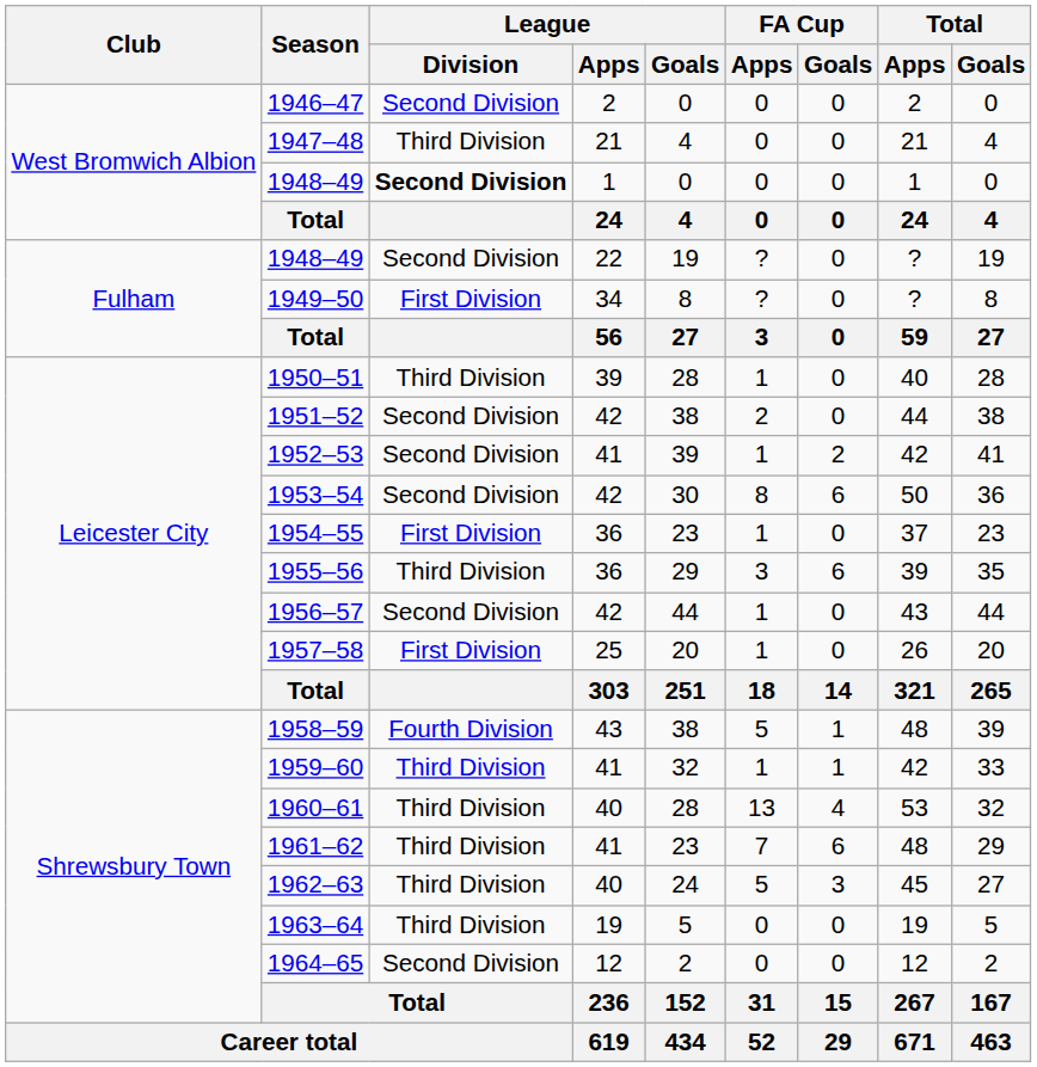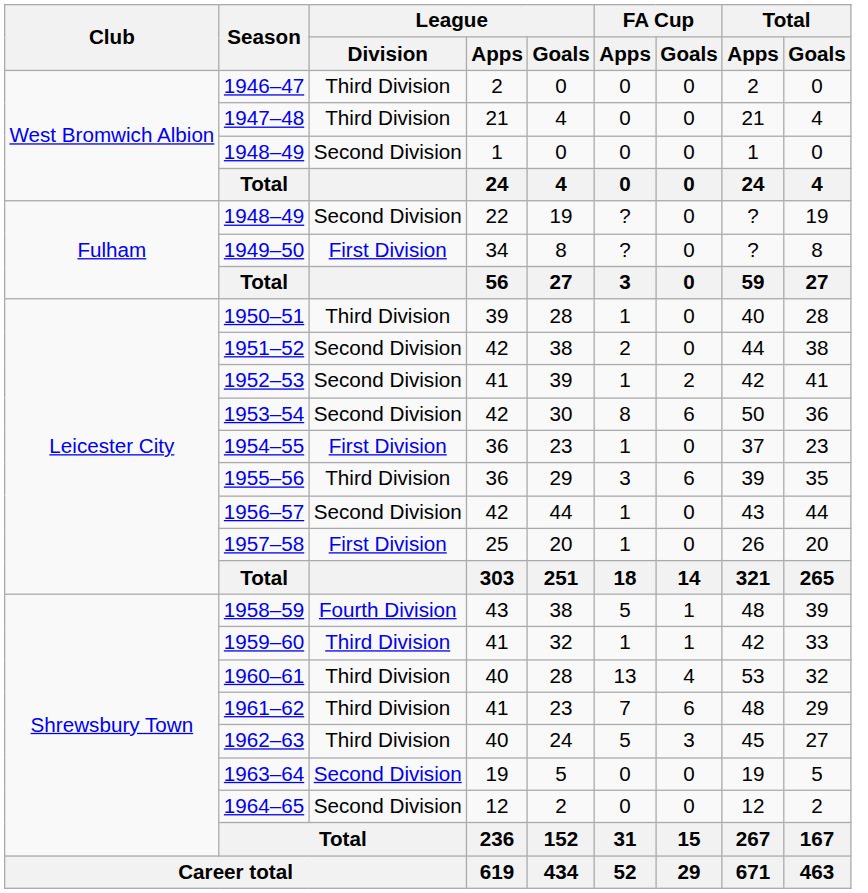 <table class="wikitable" style="text-align:center">
 <tr>
 <th rowspan=2>Club</th>
 <th rowspan=2>Season</th>
 <th colspan="3">League</th>
 <th colspan=2>FA Cup</th>
 <th colspan=2>Total</th>
 </tr>
 <tr>
 <th>Division</th>
 <th>Apps</th>
 <th>Goals</th>
 <th>Apps</th>
 <th>Goals</th>
 <th>Apps</th>
 <th>Goals</th>
 </tr>
 <tr>
 <td rowspan="4"><a href='#'>West Bromwich Albion</a></td>
 <td><a href='#'>1946–47</a></td>
-<td><a href='#'>Second Division</a></td>
+<td>Third Division</td>
 <td>2</td>
 <td>0</td>
 <td>0</td>
 <td>0</td>
 <td>2</td>
 <td>0</td>
 </tr>
 <tr>
 <td><a href='#'>1947–48</a></td>
 <td>Third Division</td>
 <td>21</td>
 <td>4</td>
 <td>0</td>
 <td>0</td>
 <td>21</td>
 <td>4</td>
 </tr>
 <tr>
 <td><a href='#'>1948–49</a></td>
-<td><strong>Second Division</strong></td>
+<td>Second Division</td>
 <td>1</td>
 <td>0</td>
 <td>0</td>
 <td>0</td>
 <td>1</td>
 <td>0</td>
 </tr>
 <tr>
 <th>Total</th>
 <th></th>
 <th>24</th>
 <th>4</th>
 <th>0</th>
 <th>0</th>
 <th>24</th>
 <th>4</th>
 </tr>
 <tr>
 <td rowspan="3"><a href='#'>Fulham</a></td>
 <td><a href='#'>1948–49</a></td>
 <td>Second Division</td>
 <td>22</td>
 <td>19</td>
 <td>?</td>
 <td>0</td>
 <td>?</td>
 <td>19</td>
 </tr>
 <tr>
 <td><a href='#'>1949–50</a></td>
 <td><a href='#'>First Division</a></td>
 <td>34</td>
 <td>8</td>
 <td>?</td>
 <td>0</td>
 <td>?</td>
 <td>8</td>
 </tr>
 <tr>
 <th>Total</th>
 <th></th>
 <th>56</th>
 <th>27</th>
 <th>3</th>
 <th>0</th>
 <th>59</th>
 <th>27</th>
 </tr>
 <tr>
 <td rowspan="9"><a href='#'>Leicester City</a></td>
 <td><a href='#'>1950–51</a></td>
 <td>Third Division</td>
 <td>39</td>
 <td>28</td>
 <td>1</td>
 <td>0</td>
 <td>40</td>
 <td>28</td>
 </tr>
 <tr>
 <td><a href='#'>1951–52</a></td>
 <td>Second Division</td>
 <td>42</td>
 <td>38</td>
 <td>2</td>
 <td>0</td>
 <td>44</td>
 <td>38</td>
 </tr>
 <tr>
 <td><a href='#'>1952–53</a></td>
 <td>Second Division</td>
 <td>41</td>
 <td>39</td>
 <td>1</td>
 <td>2</td>
 <td>42</td>
 <td>41</td>
 </tr>
 <tr>
 <td><a href='#'>1953–54</a></td>
 <td>Second Division</td>
 <td>42</td>
 <td>30</td>
 <td>8</td>
 <td>6</td>
 <td>50</td>
 <td>36</td>
 </tr>
 <tr>
 <td><a href='#'>1954–55</a></td>
 <td><a href='#'>First Division</a></td>
 <td>36</td>
 <td>23</td>
 <td>1</td>
 <td>0</td>
 <td>37</td>
 <td>23</td>
 </tr>
 <tr>
 <td><a href='#'>1955–56</a></td>
 <td>Third Division</td>
 <td>36</td>
 <td>29</td>
 <td>3</td>
 <td>6</td>
 <td>39</td>
 <td>35</td>
 </tr>
 <tr>
 <td><a href='#'>1956–57</a></td>
 <td>Second Division</td>
 <td>42</td>
 <td>44</td>
 <td>1</td>
 <td>0</td>
 <td>43</td>
 <td>44</td>
 </tr>
 <tr>
 <td><a href='#'>1957–58</a></td>
 <td><a href='#'>First Division</a></td>
 <td>25</td>
 <td>20</td>
 <td>1</td>
 <td>0</td>
 <td>26</td>
 <td>20</td>
 </tr>
 <tr>
 <th>Total</th>
 <th></th>
 <th>303</th>
 <th>251</th>
 <th>18</th>
 <th>14</th>
 <th>321</th>
 <th>265</th>
 </tr>
 <tr>
 <td rowspan="8"><a href='#'>Shrewsbury Town</a></td>
 <td><a href='#'>1958–59</a></td>
 <td><a href='#'>Fourth Division</a></td>
 <td>43</td>
 <td>38</td>
 <td>5</td>
 <td>1</td>
 <td>48</td>
 <td>39</td>
 </tr>
 <tr>
 <td><a href='#'>1959–60</a></td>
 <td><a href='#'>Third Division</a></td>
 <td>41</td>
 <td>32</td>
 <td>1</td>
 <td>1</td>
 <td>42</td>
 <td>33</td>
 </tr>
 <tr>
 <td><a href='#'>1960–61</a></td>
 <td>Third Division</td>
 <td>40</td>
 <td>28</td>
 <td>13</td>
 <td>4</td>
 <td>53</td>
 <td>32</td>
 </tr>
 <tr>
 <td><a href='#'>1961–62</a></td>
 <td>Third Division</td>
 <td>41</td>
 <td>23</td>
 <td>7</td>
 <td>6</td>
 <td>48</td>
 <td>29</td>
 </tr>
 <tr>
 <td><a href='#'>1962–63</a></td>
 <td>Third Division</td>
 <td>40</td>
 <td>24</td>
 <td>5</td>
 <td>3</td>
 <td>45</td>
 <td>27</td>
 </tr>
 <tr>
 <td><a href='#'>1963–64</a></td>
-<td>Third Division</td>
+<td><a href='#'>Second Division</a></td>
 <td>19</td>
 <td>5</td>
 <td>0</td>
 <td>0</td>
 <td>19</td>
 <td>5</td>
 </tr>
 <tr>
 <td><a href='#'>1964–65</a></td>
 <td>Second Division</td>
 <td>12</td>
 <td>2</td>
 <td>0</td>
 <td>0</td>
 <td>12</td>
 <td>2</td>
 </tr>
 <tr>
 <th colspan="2">Total</th>
 <th>236</th>
 <th>152</th>
 <th>31</th>
 <th>15</th>
 <th>267</th>
 <th>167</th>
 </tr>
 <tr>
 <th colspan="3">Career total</th>
 <th>619</th>
 <th>434</th>
 <th>52</th>
 <th>29</th>
 <th>671</th>
 <th>463</th>
 </tr>
 </table>
